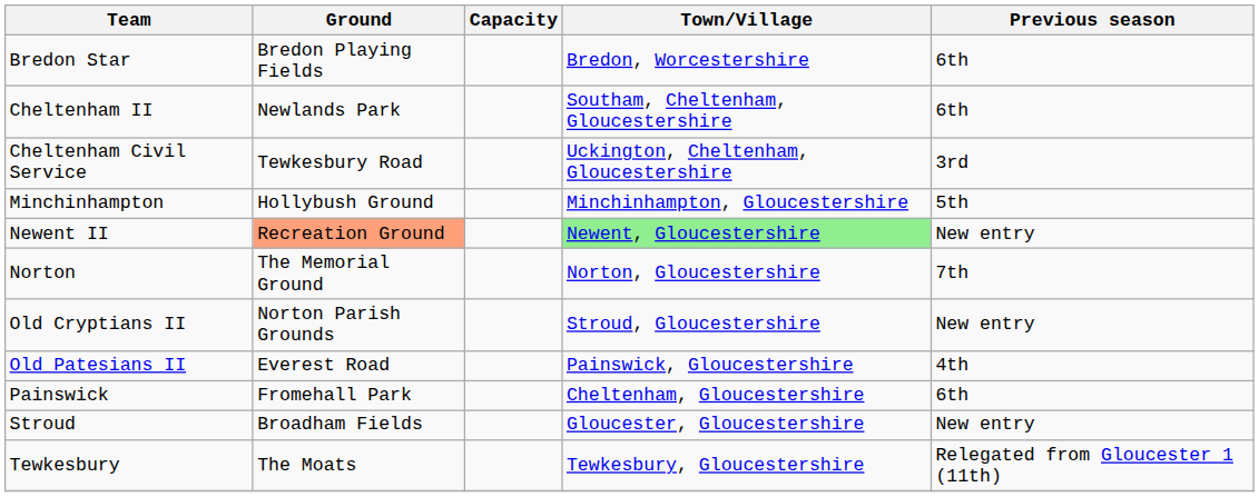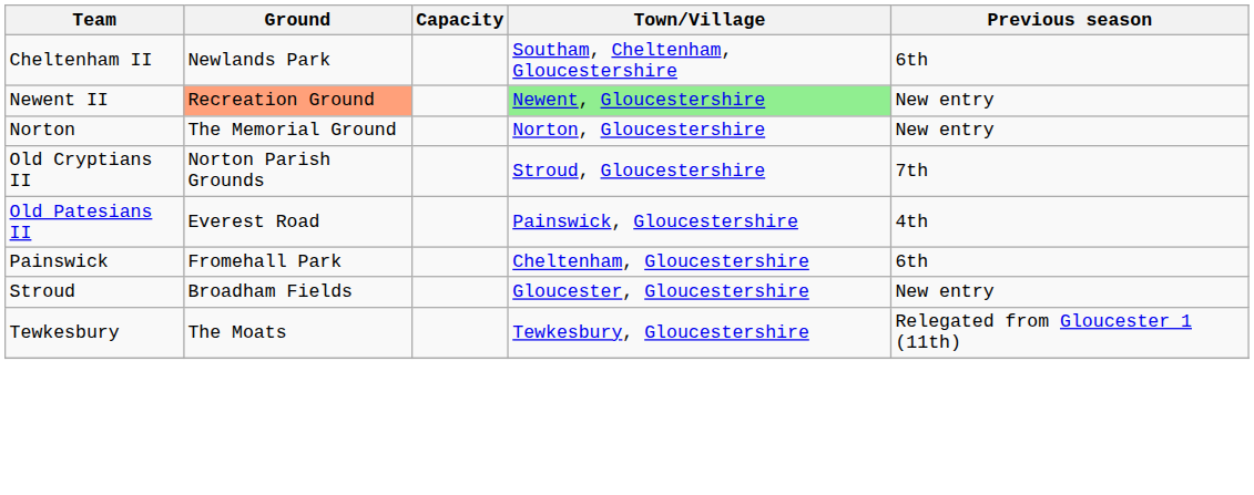 <table class="wikitable sortable" width=100%>
 <tr>
 <th>Team</th>
 <th>Ground</th>
 <th>Capacity</th>
 <th>Town/Village</th>
 <th>Previous season</th>
 </tr>
 <tr>
-<td>Bredon Star</td>
-<td>Bredon Playing Fields</td>
-<td></td>
-<td><a href='#'>Bredon</a>, <a href='#'>Worcestershire</a></td>
-<td>6th</td>
-</tr>
-<tr>
 <td>Cheltenham II</td>
 <td>Newlands Park</td>
 <td></td>
 <td><a href='#'>Southam</a>, <a href='#'>Cheltenham</a>, <a href='#'>Gloucestershire</a></td>
 <td>6th</td>
-</tr>
-<tr>
-<td>Cheltenham Civil Service</td>
-<td>Tewkesbury Road</td>
-<td></td>
-<td><a href='#'>Uckington</a>, <a href='#'>Cheltenham</a>, <a href='#'>Gloucestershire</a></td>
-<td>3rd</td>
-</tr>
-<tr>
-<td>Minchinhampton</td>
-<td>Hollybush Ground</td>
-<td></td>
-<td><a href='#'>Minchinhampton</a>, <a href='#'>Gloucestershire</a></td>
-<td>5th</td>
 </tr>
 <tr>
 <td>Newent II</td>
 <td style="background: lightsalmon;">Recreation Ground</td>
 <td></td>
 <td style="background: lightgreen;"><a href='#'>Newent</a>, <a href='#'>Gloucestershire</a></td>
 <td>New entry</td>
 </tr>
 <tr>
 <td>Norton</td>
 <td>The Memorial Ground</td>
 <td></td>
 <td><a href='#'>Norton</a>, <a href='#'>Gloucestershire</a></td>
-<td>7th</td>
+<td>New entry</td>
 </tr>
 <tr>
 <td>Old Cryptians II</td>
 <td>Norton Parish Grounds</td>
 <td></td>
 <td><a href='#'>Stroud</a>, <a href='#'>Gloucestershire</a></td>
-<td>New entry</td>
+<td>7th</td>
 </tr>
 <tr>
 <td><a href='#'>Old Patesians II</a></td>
 <td>Everest Road</td>
 <td></td>
 <td><a href='#'>Painswick</a>, <a href='#'>Gloucestershire</a></td>
 <td>4th</td>
 </tr>
 <tr>
 <td>Painswick</td>
 <td>Fromehall Park</td>
 <td></td>
 <td><a href='#'>Cheltenham</a>, <a href='#'>Gloucestershire</a></td>
 <td>6th</td>
 </tr>
 <tr>
 <td>Stroud</td>
 <td>Broadham Fields</td>
 <td></td>
 <td><a href='#'>Gloucester</a>, <a href='#'>Gloucestershire</a></td>
 <td>New entry</td>
 </tr>
 <tr>
 <td>Tewkesbury</td>
 <td>The Moats</td>
 <td></td>
 <td><a href='#'>Tewkesbury</a>, <a href='#'>Gloucestershire</a></td>
 <td>Relegated from <a href='#'>Gloucester 1</a> (11th)</td>
 </tr>
 <tr>
 </tr>
 </table>
